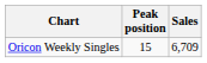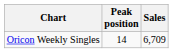 <table class="wikitable">
 <tr>
 <th>Chart</th>
 <th>Peak<br>position</th>
 <th>Sales</th>
 </tr>
 <tr>
 <td align="left"><a href='#'>Oricon</a> Weekly Singles</td>
-<td align="center">15</td>
+<td align="center">14</td>
 <td align="">6,709</td>
 </tr>
 </table>
